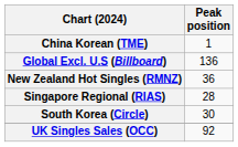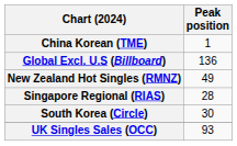 <table class="wikitable sortable plainrowheaders" style="text-align:center">
 <tr>
 <th scope="col">Chart (2024)</th>
 <th scope="col">Peak<br>position</th>
 </tr>
 <tr>
 <th scope="row">China Korean (<a href='#'>TME</a>)</th>
 <td>1</td>
 </tr>
 <tr>
 <th scope="row"><a href='#'>Global Excl. U.S</a> (<em><a href='#'>Billboard</a></em>)</th>
 <td>136</td>
 </tr>
 <tr>
 <th scope="row">New Zealand Hot Singles (<a href='#'>RMNZ</a>)</th>
-<td>36</td>
+<td>49</td>
 </tr>
 <tr>
 <th scope="row">Singapore Regional (<a href='#'>RIAS</a>)</th>
 <td>28</td>
 </tr>
 <tr>
 <th scope="row">South Korea (<a href='#'>Circle</a>)</th>
 <td>30</td>
 </tr>
 <tr>
 </tr>
 <tr>
 <th scope="row"><a href='#'>UK Singles Sales</a> (<a href='#'>OCC</a>)</th>
-<td>92</td>
+<td>93</td>
 </tr>
 </table>
